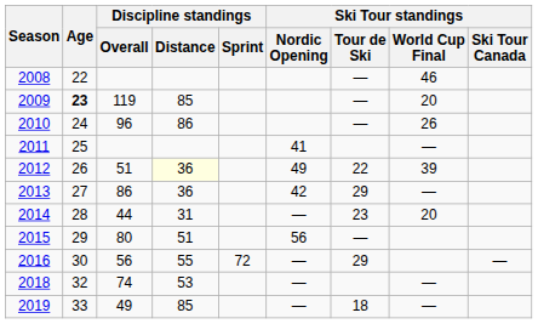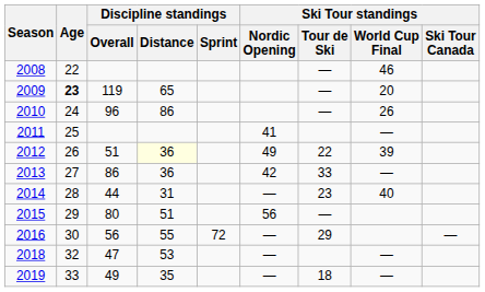 <table class="wikitable" style="text-align: center;">
 <tr>
 <th rowspan="2" scope="col">Season</th>
 <th rowspan="2" scope="col">Age</th>
 <th colspan="3" scope="col">Discipline standings</th>
 <th colspan="4" scope="col">Ski Tour standings</th>
 </tr>
 <tr>
 <th scope="col">Overall</th>
 <th scope="col">Distance</th>
 <th scope="col">Sprint</th>
 <th scope="col">Nordic<br>Opening</th>
 <th scope="col">Tour de<br>Ski</th>
 <th scope="col">World Cup<br>Final</th>
 <th scope="col">Ski Tour<br>Canada</th>
 </tr>
 <tr>
 <td><a href='#'>2008</a></td>
 <td>22</td>
 <td></td>
 <td></td>
 <td></td>
 <td></td>
 <td>—</td>
 <td>46</td>
 <td></td>
 </tr>
 <tr>
 <td><a href='#'>2009</a></td>
 <td><strong>23</strong></td>
 <td>119</td>
-<td>85</td>
+<td>65</td>
 <td></td>
 <td></td>
 <td>—</td>
 <td>20</td>
 <td></td>
 </tr>
 <tr>
 <td><a href='#'>2010</a></td>
 <td>24</td>
 <td>96</td>
 <td>86</td>
 <td></td>
 <td></td>
 <td>—</td>
 <td>26</td>
 <td></td>
 </tr>
 <tr>
 <td><a href='#'>2011</a></td>
 <td>25</td>
 <td></td>
 <td></td>
 <td></td>
 <td>41</td>
 <td></td>
 <td>—</td>
 <td></td>
 </tr>
 <tr>
 <td><a href='#'>2012</a></td>
 <td>26</td>
 <td>51</td>
 <td style="background: lightyellow;">36</td>
 <td></td>
 <td>49</td>
 <td>22</td>
 <td>39</td>
 <td></td>
 </tr>
 <tr>
 <td><a href='#'>2013</a></td>
 <td>27</td>
 <td>86</td>
 <td>36</td>
 <td></td>
 <td>42</td>
-<td>29</td>
+<td>33</td>
 <td>—</td>
 <td></td>
 </tr>
 <tr>
 <td><a href='#'>2014</a></td>
 <td>28</td>
 <td>44</td>
 <td>31</td>
 <td></td>
 <td>—</td>
 <td>23</td>
-<td>20</td>
+<td>40</td>
 <td></td>
 </tr>
 <tr>
 <td><a href='#'>2015</a></td>
 <td>29</td>
 <td>80</td>
 <td>51</td>
 <td></td>
 <td>56</td>
 <td>—</td>
 <td></td>
 <td></td>
 </tr>
 <tr>
 <td><a href='#'>2016</a></td>
 <td>30</td>
 <td>56</td>
 <td>55</td>
 <td>72</td>
 <td>—</td>
 <td>29</td>
 <td></td>
 <td>—</td>
 </tr>
 <tr>
 <td><a href='#'>2018</a></td>
 <td>32</td>
-<td>74</td>
+<td>47</td>
 <td>53</td>
 <td></td>
 <td>—</td>
 <td></td>
 <td>—</td>
 <td></td>
 </tr>
 <tr>
 <td><a href='#'>2019</a></td>
 <td>33</td>
 <td>49</td>
-<td>85</td>
+<td>35</td>
 <td></td>
 <td>—</td>
 <td>18</td>
 <td>—</td>
 <td></td>
 </tr>
 </table>
